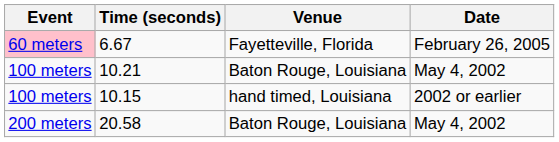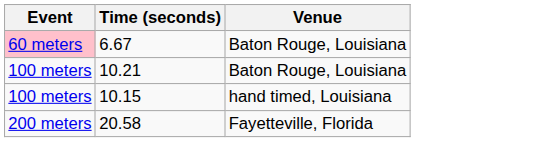 <table class="wikitable">
 <tr>
 <th>Event</th>
 <th>Time (seconds)</th>
 <th>Venue</th>
-<th>Date</th>
 </tr>
 <tr>
 <td style="background: pink;"><a href='#'>60 meters</a></td>
 <td>6.67</td>
-<td>Fayetteville, Florida</td>
-<td>February 26, 2005</td>
+<td>Baton Rouge, Louisiana</td>
 </tr>
 <tr>
 <td><a href='#'>100 meters</a></td>
 <td>10.21</td>
 <td>Baton Rouge, Louisiana</td>
-<td>May 4, 2002</td>
 </tr>
 <tr>
 <td><a href='#'>100 meters</a></td>
 <td>10.15</td>
 <td>hand timed, Louisiana</td>
-<td>2002 or earlier</td>
 </tr>
 <tr>
 <td><a href='#'>200 meters</a></td>
 <td>20.58</td>
-<td>Baton Rouge, Louisiana</td>
-<td>May 4, 2002</td>
+<td>Fayetteville, Florida</td>
 </tr>
 </table>
